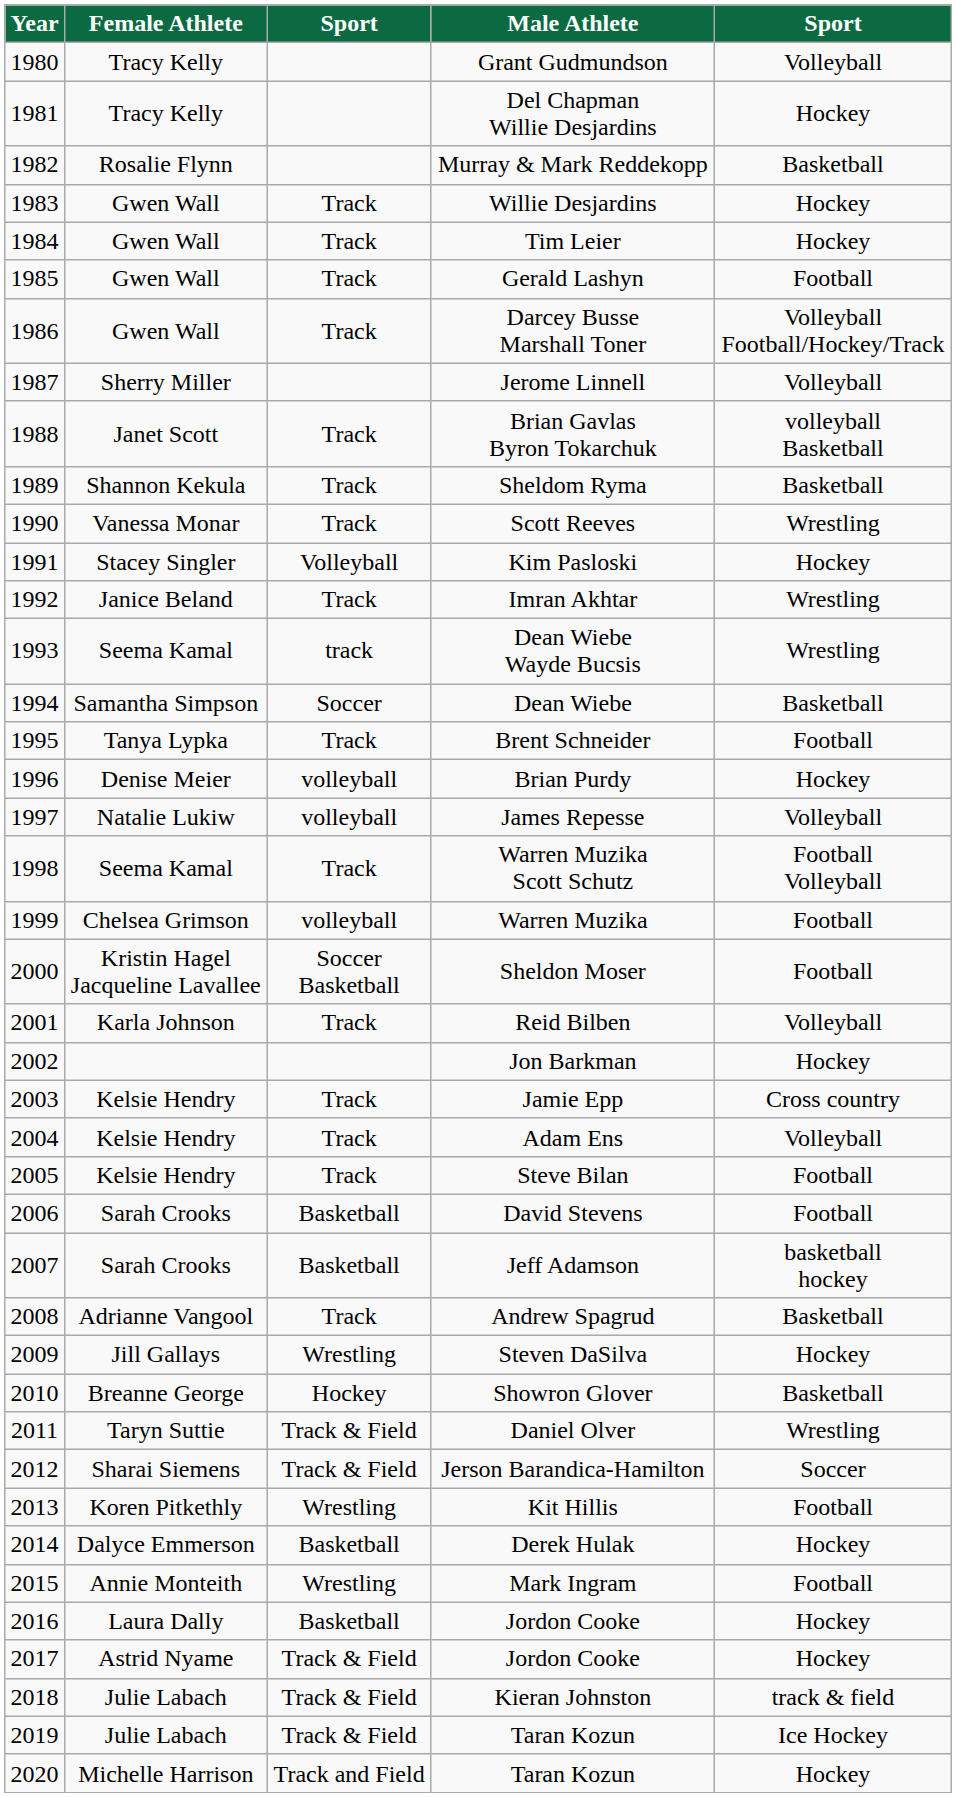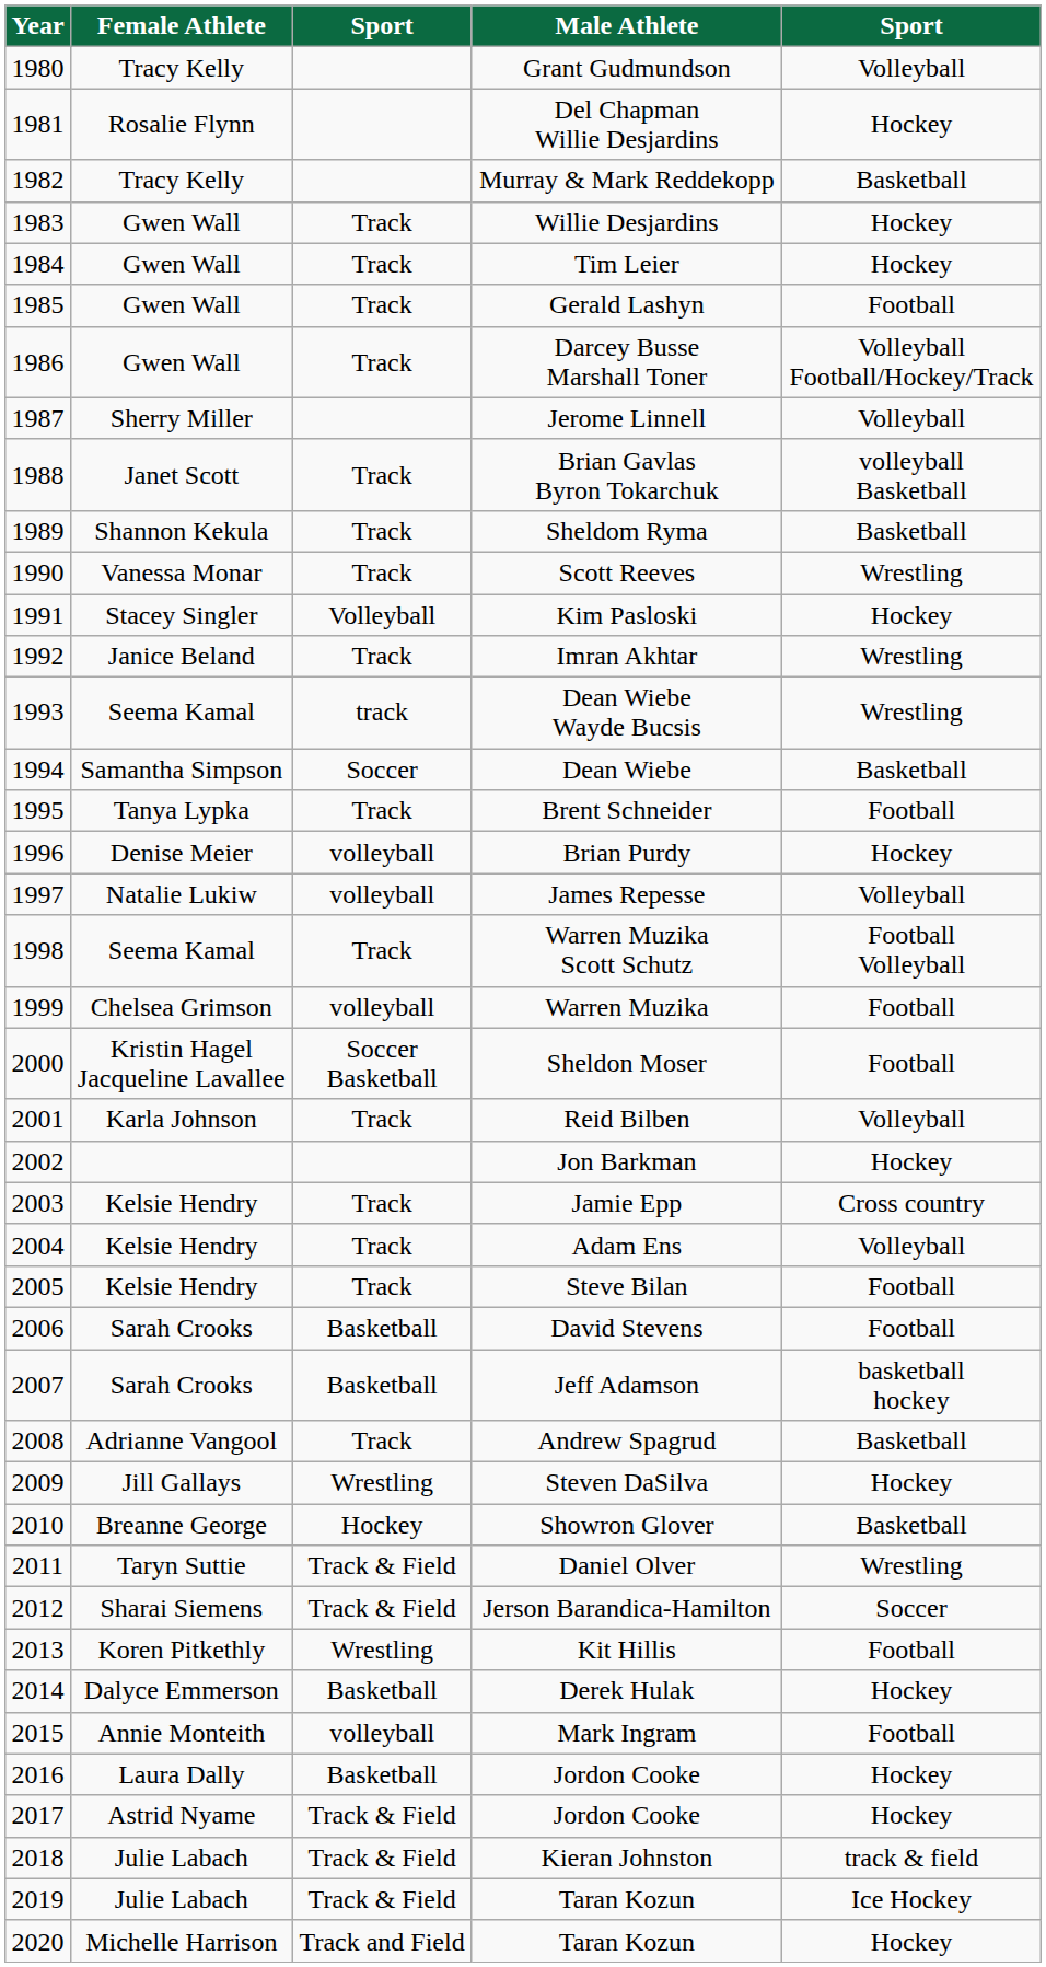 <table class="wikitable" width="50%">
 <tr align="center"  style="background:#0B6A41;color:#FFFFFF;">
 <td><strong>Year</strong></td>
 <td><strong>Female Athlete</strong></td>
 <td><strong>Sport</strong></td>
 <td><strong>Male Athlete</strong></td>
 <td><strong>Sport</strong></td>
 </tr>
 <tr align="center" bgcolor="">
 <td>1980</td>
 <td>Tracy Kelly</td>
 <td></td>
 <td>Grant Gudmundson</td>
 <td>Volleyball</td>
 </tr>
 <tr align="center" bgcolor="">
 <td>1981</td>
-<td>Tracy Kelly</td>
+<td>Rosalie Flynn</td>
 <td></td>
 <td>Del Chapman<br> Willie Desjardins</td>
 <td>Hockey</td>
 </tr>
 <tr align="center" bgcolor="">
 <td>1982</td>
-<td>Rosalie Flynn</td>
+<td>Tracy Kelly</td>
 <td></td>
 <td>Murray & Mark Reddekopp</td>
 <td>Basketball</td>
 </tr>
 <tr align="center" bgcolor="">
 <td>1983</td>
 <td>Gwen Wall</td>
 <td>Track</td>
 <td>Willie Desjardins</td>
 <td>Hockey</td>
 </tr>
 <tr align="center" bgcolor="">
 <td>1984</td>
 <td>Gwen Wall</td>
 <td>Track</td>
 <td>Tim Leier</td>
 <td>Hockey</td>
 </tr>
 <tr align="center" bgcolor="">
 <td>1985</td>
 <td>Gwen Wall</td>
 <td>Track</td>
 <td>Gerald Lashyn</td>
 <td>Football</td>
 </tr>
 <tr align="center" bgcolor="">
 <td>1986</td>
 <td>Gwen Wall</td>
 <td>Track</td>
 <td>Darcey Busse<br>Marshall Toner</td>
 <td>Volleyball<br>Football/Hockey/Track</td>
 </tr>
 <tr align="center" bgcolor="">
 <td>1987</td>
 <td>Sherry Miller</td>
 <td></td>
 <td>Jerome Linnell</td>
 <td>Volleyball</td>
 </tr>
 <tr align="center" bgcolor="">
 <td>1988</td>
 <td>Janet Scott</td>
 <td>Track</td>
 <td>Brian Gavlas<br>Byron Tokarchuk</td>
 <td>volleyball<br>Basketball</td>
 </tr>
 <tr align="center" bgcolor="">
 <td>1989</td>
 <td>Shannon Kekula</td>
 <td>Track</td>
 <td>Sheldom Ryma</td>
 <td>Basketball</td>
 </tr>
 <tr align="center" bgcolor="">
 <td>1990</td>
 <td>Vanessa Monar</td>
 <td>Track</td>
 <td>Scott Reeves</td>
 <td>Wrestling</td>
 </tr>
 <tr align="center" bgcolor="">
 <td>1991</td>
 <td>Stacey Singler</td>
 <td>Volleyball</td>
 <td>Kim Pasloski</td>
 <td>Hockey</td>
 </tr>
 <tr align="center" bgcolor="">
 <td>1992</td>
 <td>Janice Beland</td>
 <td>Track</td>
 <td>Imran Akhtar</td>
 <td>Wrestling</td>
 </tr>
 <tr align="center" bgcolor="">
 <td>1993</td>
 <td>Seema Kamal</td>
 <td>track</td>
 <td>Dean Wiebe<br>Wayde Bucsis</td>
 <td>Wrestling</td>
 </tr>
 <tr align="center" bgcolor="">
 <td>1994</td>
 <td>Samantha Simpson</td>
 <td>Soccer</td>
 <td>Dean Wiebe</td>
 <td>Basketball</td>
 </tr>
 <tr align="center" bgcolor="">
 <td>1995</td>
 <td>Tanya Lypka</td>
 <td>Track</td>
 <td>Brent Schneider</td>
 <td>Football</td>
 </tr>
 <tr align="center" bgcolor="">
 <td>1996</td>
 <td>Denise Meier</td>
 <td>volleyball</td>
 <td>Brian Purdy</td>
 <td>Hockey</td>
 </tr>
 <tr align="center" bgcolor="">
 <td>1997</td>
 <td>Natalie Lukiw</td>
 <td>volleyball</td>
 <td>James Repesse</td>
 <td>Volleyball</td>
 </tr>
 <tr align="center" bgcolor="">
 <td>1998</td>
 <td>Seema Kamal</td>
 <td>Track</td>
 <td>Warren Muzika<br>Scott Schutz</td>
 <td>Football<br>Volleyball</td>
 </tr>
 <tr align="center" bgcolor="">
 <td>1999</td>
 <td>Chelsea Grimson</td>
 <td>volleyball</td>
 <td>Warren Muzika</td>
 <td>Football</td>
 </tr>
 <tr align="center" bgcolor="">
 <td>2000</td>
 <td>Kristin Hagel<br> Jacqueline Lavallee</td>
 <td>Soccer<br>Basketball</td>
 <td>Sheldon Moser</td>
 <td>Football</td>
 </tr>
 <tr align="center" bgcolor="">
 <td>2001</td>
 <td>Karla Johnson</td>
 <td>Track</td>
 <td>Reid Bilben</td>
 <td>Volleyball</td>
 </tr>
 <tr align="center" bgcolor="">
 <td>2002</td>
 <td></td>
 <td></td>
 <td>Jon Barkman</td>
 <td>Hockey</td>
 </tr>
 <tr align="center" bgcolor="">
 <td>2003</td>
 <td>Kelsie Hendry</td>
 <td>Track</td>
 <td>Jamie Epp</td>
 <td>Cross country</td>
 </tr>
 <tr align="center" bgcolor="">
 <td>2004</td>
 <td>Kelsie Hendry</td>
 <td>Track</td>
 <td>Adam Ens</td>
 <td>Volleyball</td>
 </tr>
 <tr align="center" bgcolor="">
 <td>2005</td>
 <td>Kelsie Hendry</td>
 <td>Track</td>
 <td>Steve Bilan</td>
 <td>Football</td>
 </tr>
 <tr align="center" bgcolor="">
 <td>2006</td>
 <td>Sarah Crooks</td>
 <td>Basketball</td>
 <td>David Stevens</td>
 <td>Football</td>
 </tr>
 <tr align="center" bgcolor="">
 <td>2007</td>
 <td>Sarah Crooks</td>
 <td>Basketball</td>
 <td>Jeff Adamson</td>
 <td>basketball<br>hockey</td>
 </tr>
 <tr align="center" bgcolor="">
 <td>2008</td>
 <td>Adrianne Vangool</td>
 <td>Track</td>
 <td>Andrew Spagrud</td>
 <td>Basketball</td>
 </tr>
 <tr align="center" bgcolor="">
 <td>2009</td>
 <td>Jill Gallays</td>
 <td>Wrestling</td>
 <td>Steven DaSilva</td>
 <td>Hockey</td>
 </tr>
 <tr align="center" bgcolor="">
 <td>2010</td>
 <td>Breanne George</td>
 <td>Hockey</td>
 <td>Showron Glover</td>
 <td>Basketball</td>
 </tr>
 <tr align="center" bgcolor="">
 <td>2011</td>
 <td>Taryn Suttie</td>
 <td>Track & Field</td>
 <td>Daniel Olver</td>
 <td>Wrestling</td>
 </tr>
 <tr align="center" bgcolor="">
 <td>2012</td>
 <td>Sharai Siemens</td>
 <td>Track & Field</td>
 <td>Jerson Barandica-Hamilton</td>
 <td>Soccer</td>
 </tr>
 <tr align="center" bgcolor="">
 <td>2013</td>
 <td>Koren Pitkethly</td>
 <td>Wrestling</td>
 <td>Kit Hillis</td>
 <td>Football</td>
 </tr>
 <tr align="center" bgcolor="">
 <td>2014</td>
 <td>Dalyce Emmerson</td>
 <td>Basketball</td>
 <td>Derek Hulak</td>
 <td>Hockey</td>
 </tr>
 <tr align="center" bgcolor="">
 <td>2015</td>
 <td>Annie Monteith</td>
-<td>Wrestling</td>
+<td>volleyball</td>
 <td>Mark Ingram</td>
 <td>Football</td>
 </tr>
 <tr align="center" bgcolor="">
 <td>2016</td>
 <td>Laura Dally</td>
 <td>Basketball</td>
 <td>Jordon Cooke</td>
 <td>Hockey</td>
 </tr>
 <tr align="center" bgcolor="">
 <td>2017</td>
 <td>Astrid Nyame</td>
 <td>Track & Field</td>
 <td>Jordon Cooke</td>
 <td>Hockey</td>
 </tr>
 <tr align="center" bgcolor="">
 <td>2018</td>
 <td>Julie Labach</td>
 <td>Track & Field</td>
 <td>Kieran Johnston</td>
 <td>track & field</td>
 </tr>
 <tr align="center" bgcolor="">
 <td>2019</td>
 <td>Julie Labach</td>
 <td>Track & Field</td>
 <td>Taran Kozun</td>
 <td>Ice Hockey</td>
 </tr>
 <tr align="center" bgcolor="">
 <td>2020</td>
 <td>Michelle Harrison</td>
 <td>Track and Field</td>
 <td>Taran Kozun</td>
 <td>Hockey</td>
 </tr>
 </table>
